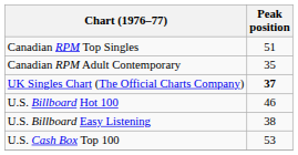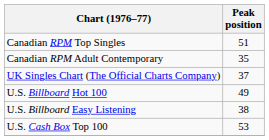 <table class="wikitable sortable">
 <tr>
 <th>Chart (1976–77)</th>
 <th>Peak<br>position</th>
 </tr>
 <tr>
 <td>Canadian <em><a href='#'>RPM</a></em> Top Singles</td>
 <td style="text-align:center;">51</td>
 </tr>
 <tr>
 <td>Canadian <em>RPM</em> Adult Contemporary</td>
 <td style="text-align:center;">35</td>
 </tr>
 <tr>
 <td><a href='#'>UK Singles Chart</a> (<a href='#'>The Official Charts Company</a>)</td>
-<td style="text-align:center;"><strong>37</strong></td>
+<td style="text-align:center;">37</td>
 </tr>
 <tr>
 <td>U.S. <em><a href='#'>Billboard</a></em> <a href='#'>Hot 100</a></td>
-<td style="text-align:center;">46</td>
+<td style="text-align:center;">49</td>
 </tr>
 <tr>
 <td>U.S. <em>Billboard</em> <a href='#'>Easy Listening</a></td>
 <td style="text-align:center;">38</td>
 </tr>
 <tr>
 <td>U.S. <em><a href='#'>Cash Box</a></em> Top 100 </td>
 <td style="text-align:center;">53</td>
 </tr>
 <tr>
 </tr>
 </table>
